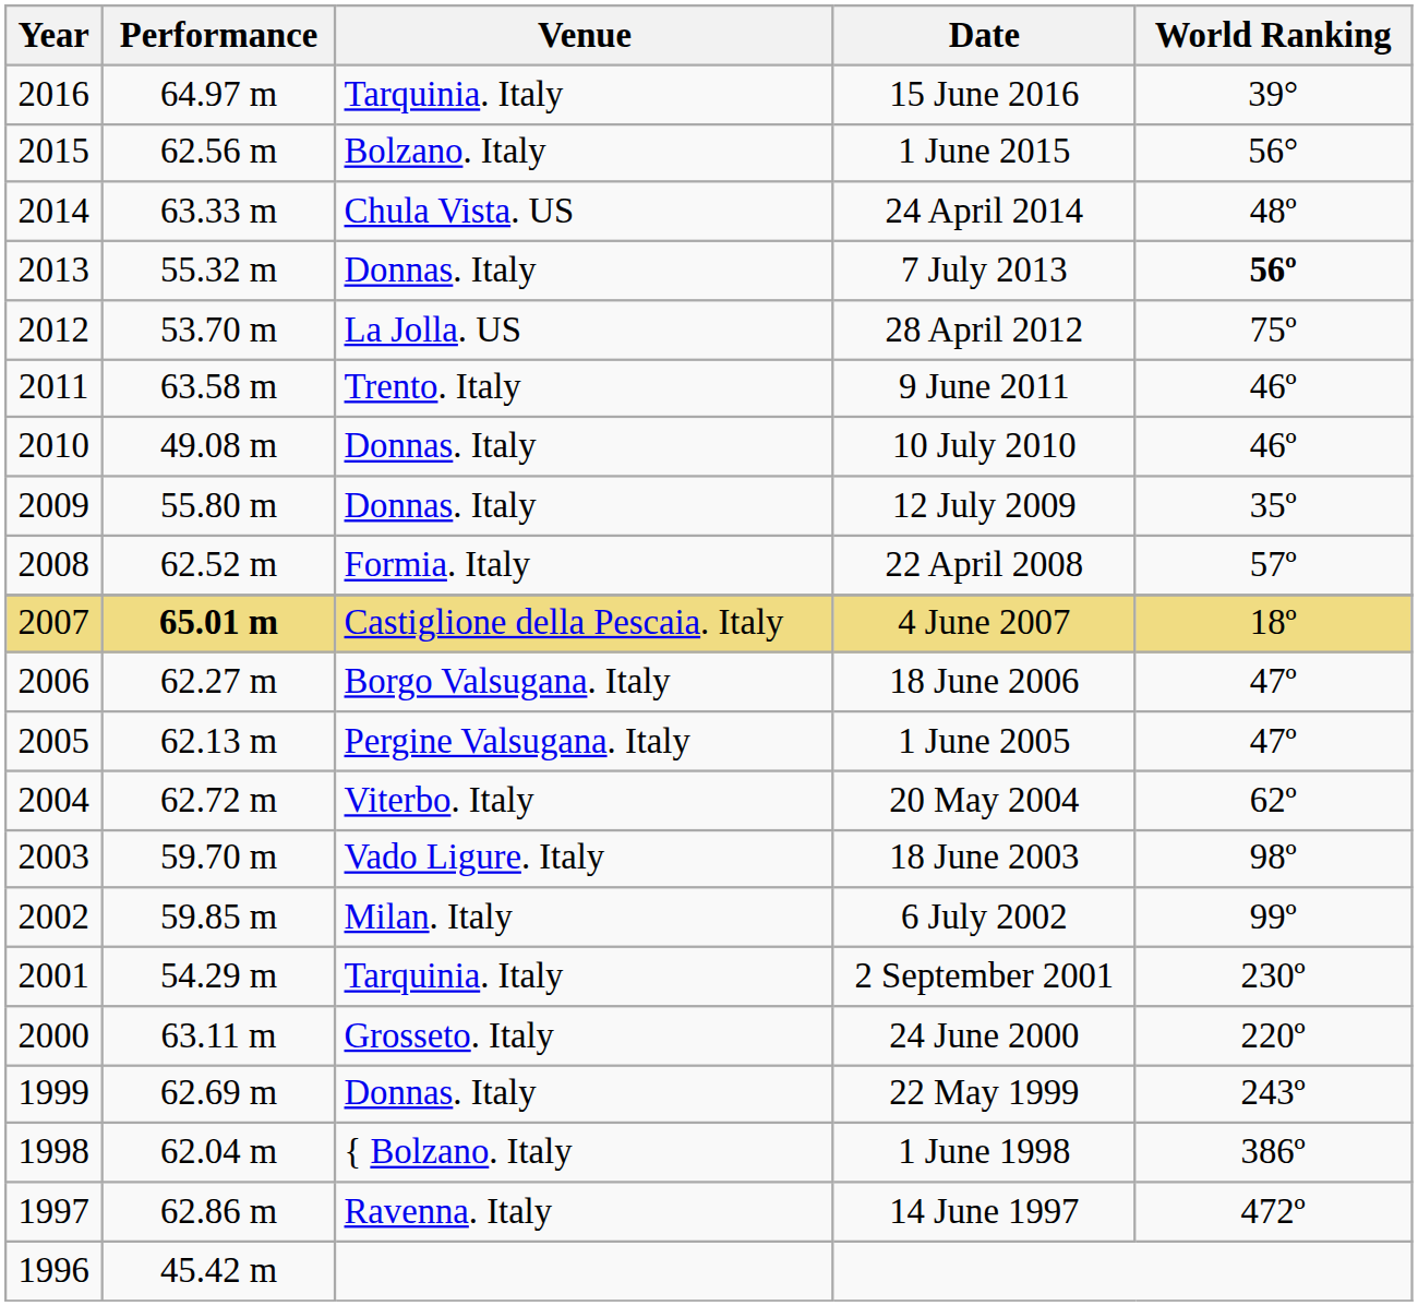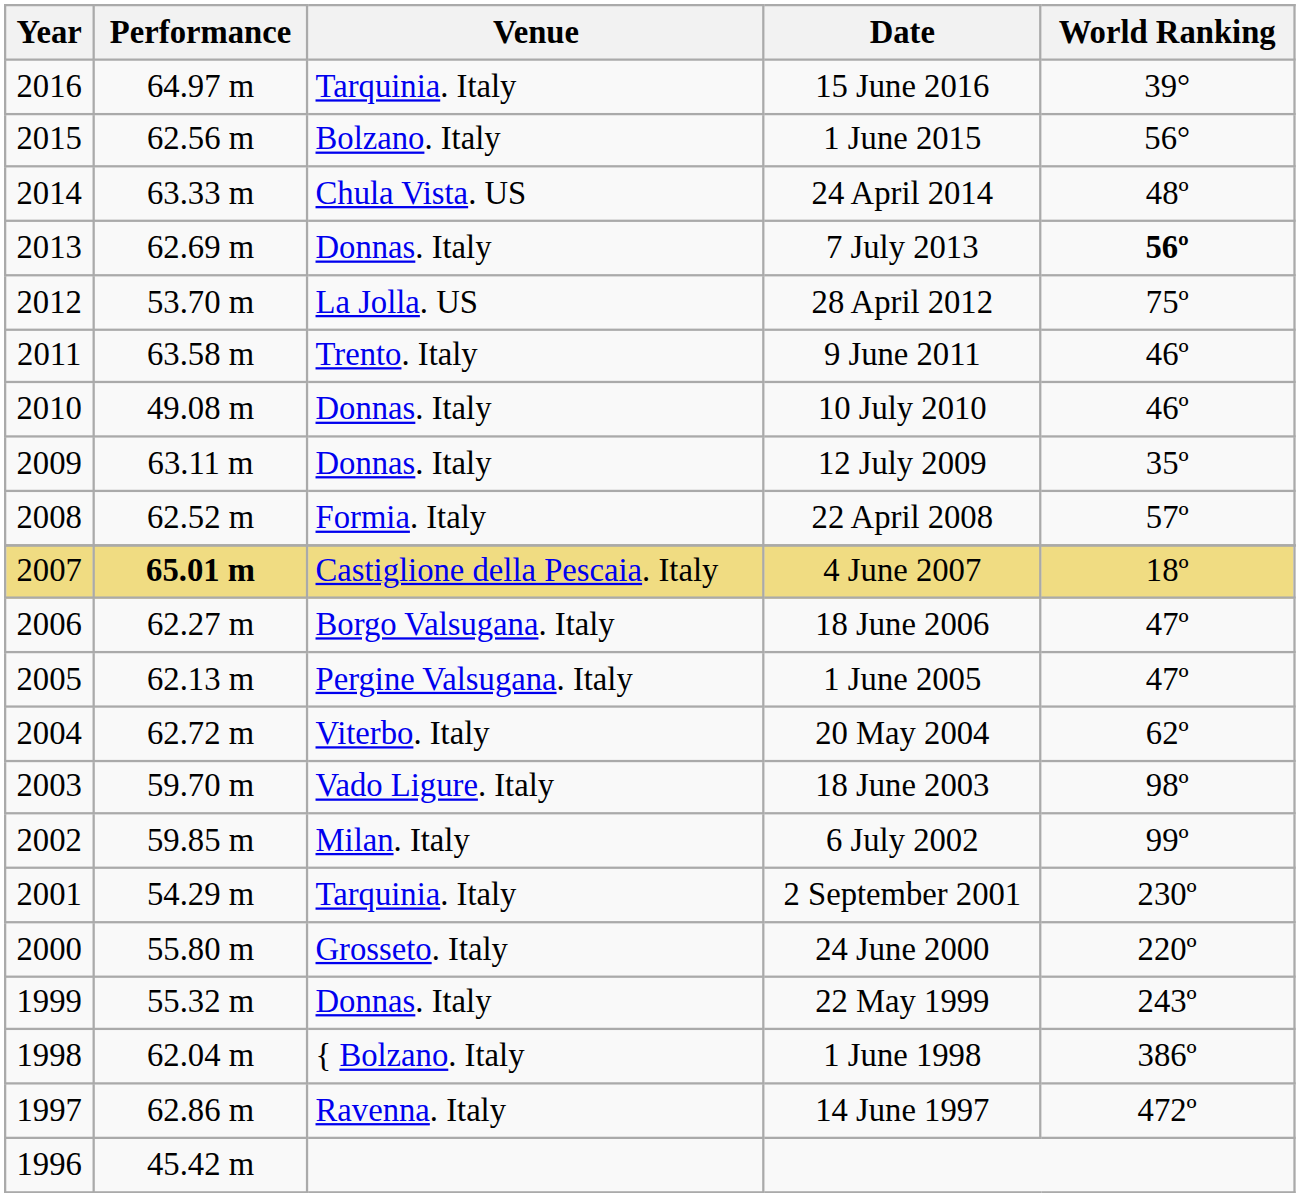 <table class="wikitable" width=45% style="font-size:90%; text-align:center;">
 <tr>
 <th>Year</th>
 <th>Performance</th>
 <th>Venue</th>
 <th>Date</th>
 <th>World Ranking</th>
 </tr>
 <tr>
 <td>2016</td>
 <td>64.97 m</td>
 <td align="left"><a href='#'>Tarquinia</a>. Italy</td>
 <td>15 June 2016</td>
 <td>39°</td>
 </tr>
 <tr>
 <td>2015</td>
 <td>62.56 m</td>
 <td align="left"><a href='#'>Bolzano</a>. Italy</td>
 <td>1 June 2015</td>
 <td>56°</td>
 </tr>
 <tr>
 <td>2014</td>
 <td>63.33 m</td>
 <td align="left"><a href='#'>Chula Vista</a>. US</td>
 <td>24 April 2014</td>
 <td>48º</td>
 </tr>
 <tr>
 <td>2013</td>
-<td>55.32 m</td>
+<td>62.69 m</td>
 <td align="left"><a href='#'>Donnas</a>. Italy</td>
 <td>7 July 2013</td>
 <td><strong>56º</strong></td>
 </tr>
 <tr>
 <td>2012</td>
 <td>53.70 m</td>
 <td align="left"><a href='#'>La Jolla</a>. US</td>
 <td>28 April 2012</td>
 <td>75º</td>
 </tr>
 <tr>
 <td>2011</td>
 <td>63.58 m</td>
 <td align="left"><a href='#'>Trento</a>. Italy</td>
 <td>9 June 2011</td>
 <td>46º</td>
 </tr>
 <tr>
 <td>2010</td>
 <td>49.08 m</td>
 <td align="left"><a href='#'>Donnas</a>. Italy</td>
 <td>10 July 2010</td>
 <td>46º</td>
 </tr>
 <tr>
 <td>2009</td>
-<td>55.80 m</td>
+<td>63.11 m</td>
 <td align="left"><a href='#'>Donnas</a>. Italy</td>
 <td>12 July 2009</td>
 <td>35º</td>
 </tr>
 <tr>
 <td>2008</td>
 <td>62.52 m</td>
 <td align="left"><a href='#'>Formia</a>. Italy</td>
 <td>22 April 2008</td>
 <td>57º</td>
 </tr>
 <tr bgcolor=F7F6A8>
 </tr>
 <tr bgcolor=#F0DC82>
 <td>2007</td>
 <td><strong>65.01 m</strong></td>
 <td align="left"><a href='#'>Castiglione della Pescaia</a>. Italy</td>
 <td>4 June 2007</td>
 <td>18º</td>
 </tr>
 <tr>
 <td>2006</td>
 <td>62.27 m</td>
 <td align="left"><a href='#'>Borgo Valsugana</a>. Italy</td>
 <td>18 June 2006</td>
 <td>47º</td>
 </tr>
 <tr>
 <td>2005</td>
 <td>62.13 m</td>
 <td align="left"><a href='#'>Pergine Valsugana</a>. Italy</td>
 <td>1 June 2005</td>
 <td>47º</td>
 </tr>
 <tr>
 <td>2004</td>
 <td>62.72 m</td>
 <td align="left"><a href='#'>Viterbo</a>. Italy</td>
 <td>20 May 2004</td>
 <td>62º</td>
 </tr>
 <tr>
 <td>2003</td>
 <td>59.70 m</td>
 <td align="left"><a href='#'>Vado Ligure</a>. Italy</td>
 <td>18 June 2003</td>
 <td>98º</td>
 </tr>
 <tr>
 <td>2002</td>
 <td>59.85 m</td>
 <td align="left"><a href='#'>Milan</a>. Italy</td>
 <td>6 July 2002</td>
 <td>99º</td>
 </tr>
 <tr>
 <td>2001</td>
 <td>54.29 m</td>
 <td align="left"><a href='#'>Tarquinia</a>. Italy</td>
 <td>2 September 2001</td>
 <td>230º</td>
 </tr>
 <tr>
 <td>2000</td>
-<td>63.11 m</td>
+<td>55.80 m</td>
 <td align="left"><a href='#'>Grosseto</a>. Italy</td>
 <td>24 June 2000</td>
 <td>220º</td>
 </tr>
 <tr>
 <td>1999</td>
-<td>62.69 m</td>
+<td>55.32 m</td>
 <td align="left"><a href='#'>Donnas</a>. Italy</td>
 <td>22 May 1999</td>
 <td>243º</td>
 </tr>
 <tr>
 <td>1998</td>
 <td>62.04 m</td>
 <td align="left">{ <a href='#'>Bolzano</a>. Italy</td>
 <td>1 June 1998</td>
 <td>386º</td>
 </tr>
 <tr>
 <td>1997</td>
 <td>62.86 m</td>
 <td align="left"><a href='#'>Ravenna</a>. Italy</td>
 <td>14 June 1997</td>
 <td>472º</td>
 </tr>
 <tr>
 <td>1996</td>
 <td>45.42 m</td>
 <td align="left"></td>
 </tr>
 </table>
